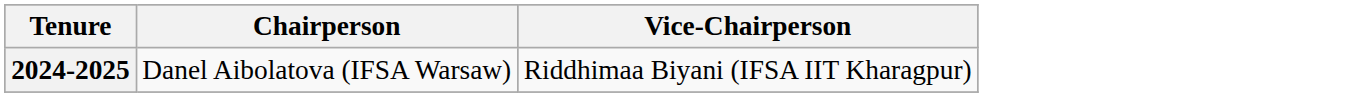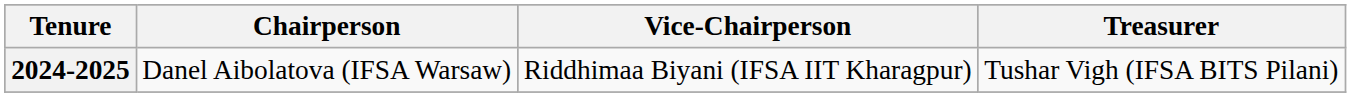 <table class="wikitable">
 <tr>
 <th>Tenure</th>
 <th>Chairperson</th>
 <th>Vice-Chairperson</th>
+<th>Treasurer</th>
 </tr>
 <tr>
 <th>2024-2025</th>
 <td>Danel Aibolatova (IFSA Warsaw)</td>
 <td>Riddhimaa Biyani (IFSA IIT Kharagpur)</td>
+<td>Tushar Vigh (IFSA BITS Pilani)</td>
 </tr>
 </table>
